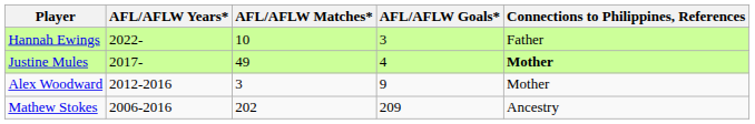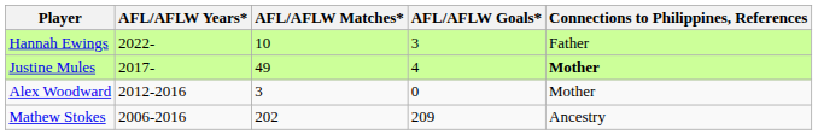 <table class="wikitable sortable">
 <tr>
 <th>Player</th>
 <th>AFL/AFLW Years*</th>
 <th>AFL/AFLW Matches*</th>
 <th>AFL/AFLW Goals*</th>
 <th>Connections to Philippines, References</th>
 </tr>
 <tr bgcolor=#CCFF99>
 <td><a href='#'>Hannah Ewings</a></td>
 <td>2022-</td>
 <td>10</td>
 <td>3</td>
 <td>Father</td>
 </tr>
 <tr bgcolor=#CCFF99>
 <td><a href='#'>Justine Mules</a></td>
 <td>2017-</td>
 <td>49</td>
 <td>4</td>
 <td><strong>Mother</strong></td>
 </tr>
 <tr>
 <td><a href='#'>Alex Woodward</a></td>
 <td>2012-2016</td>
 <td>3</td>
-<td>9</td>
+<td>0</td>
 <td>Mother</td>
 </tr>
 <tr>
 <td><a href='#'>Mathew Stokes</a></td>
 <td>2006-2016</td>
 <td>202</td>
 <td>209</td>
 <td>Ancestry</td>
 </tr>
 </table>
